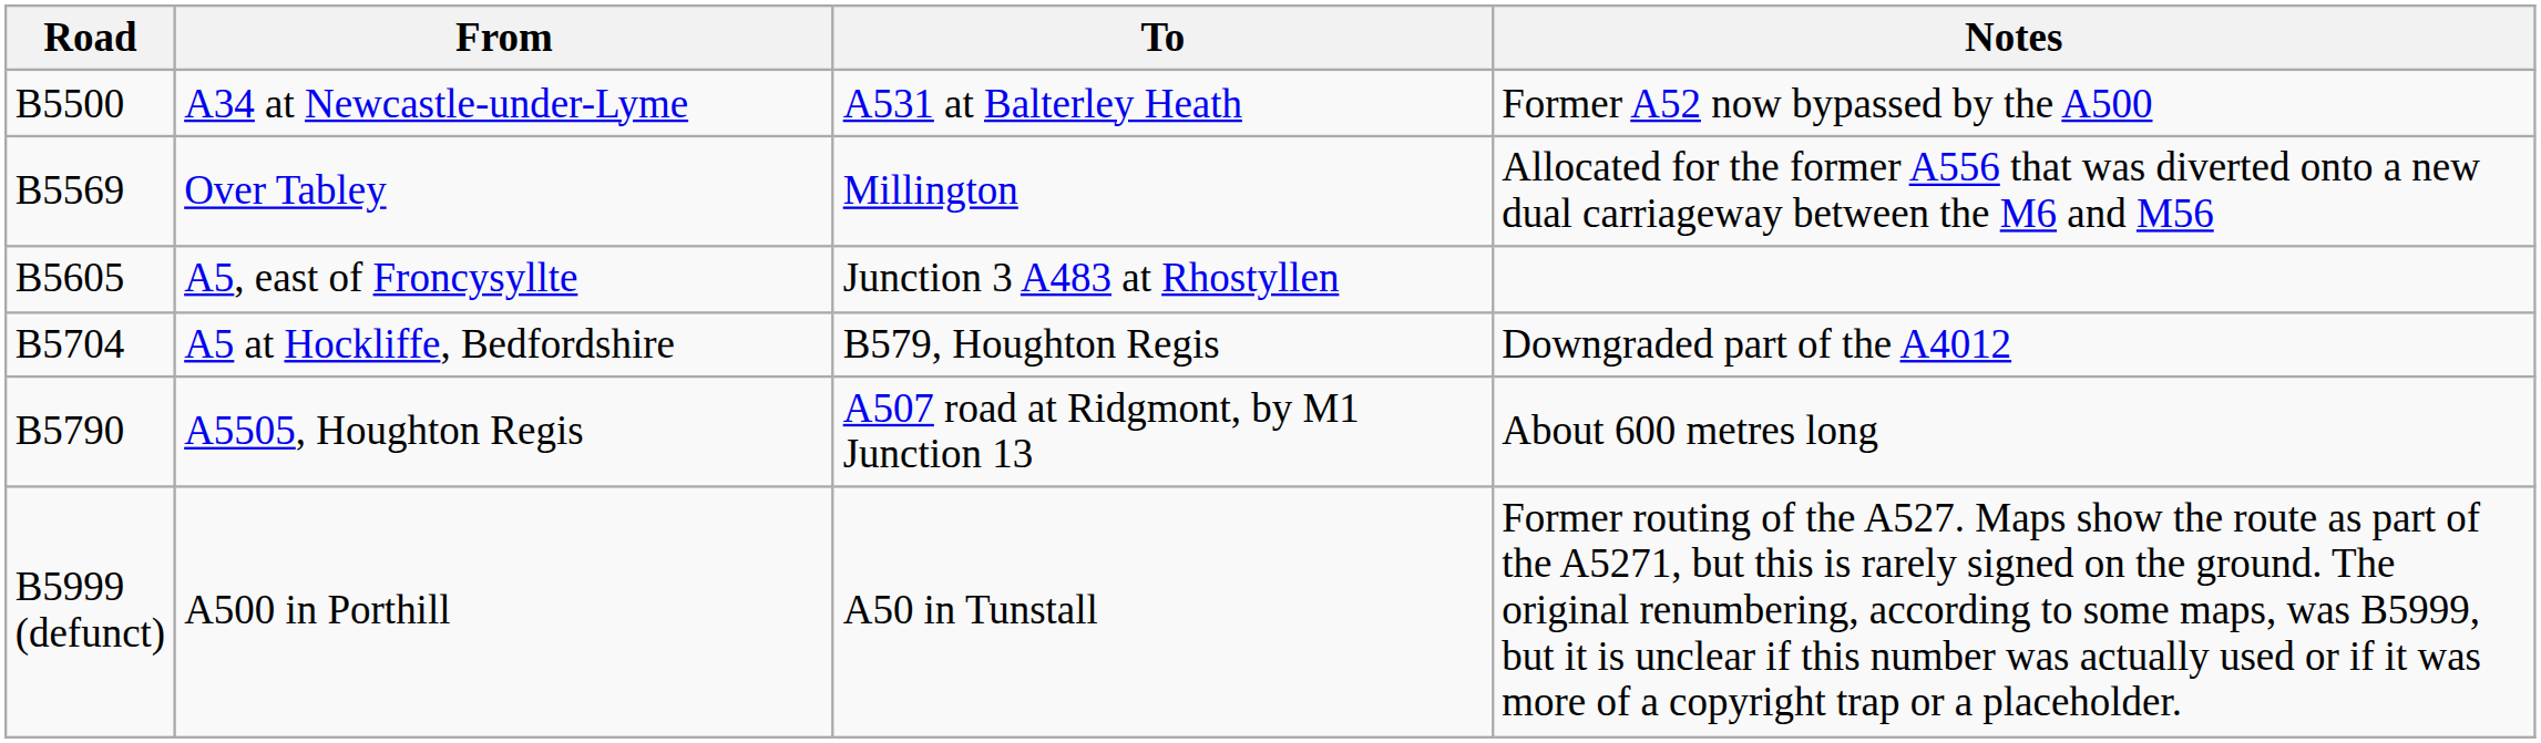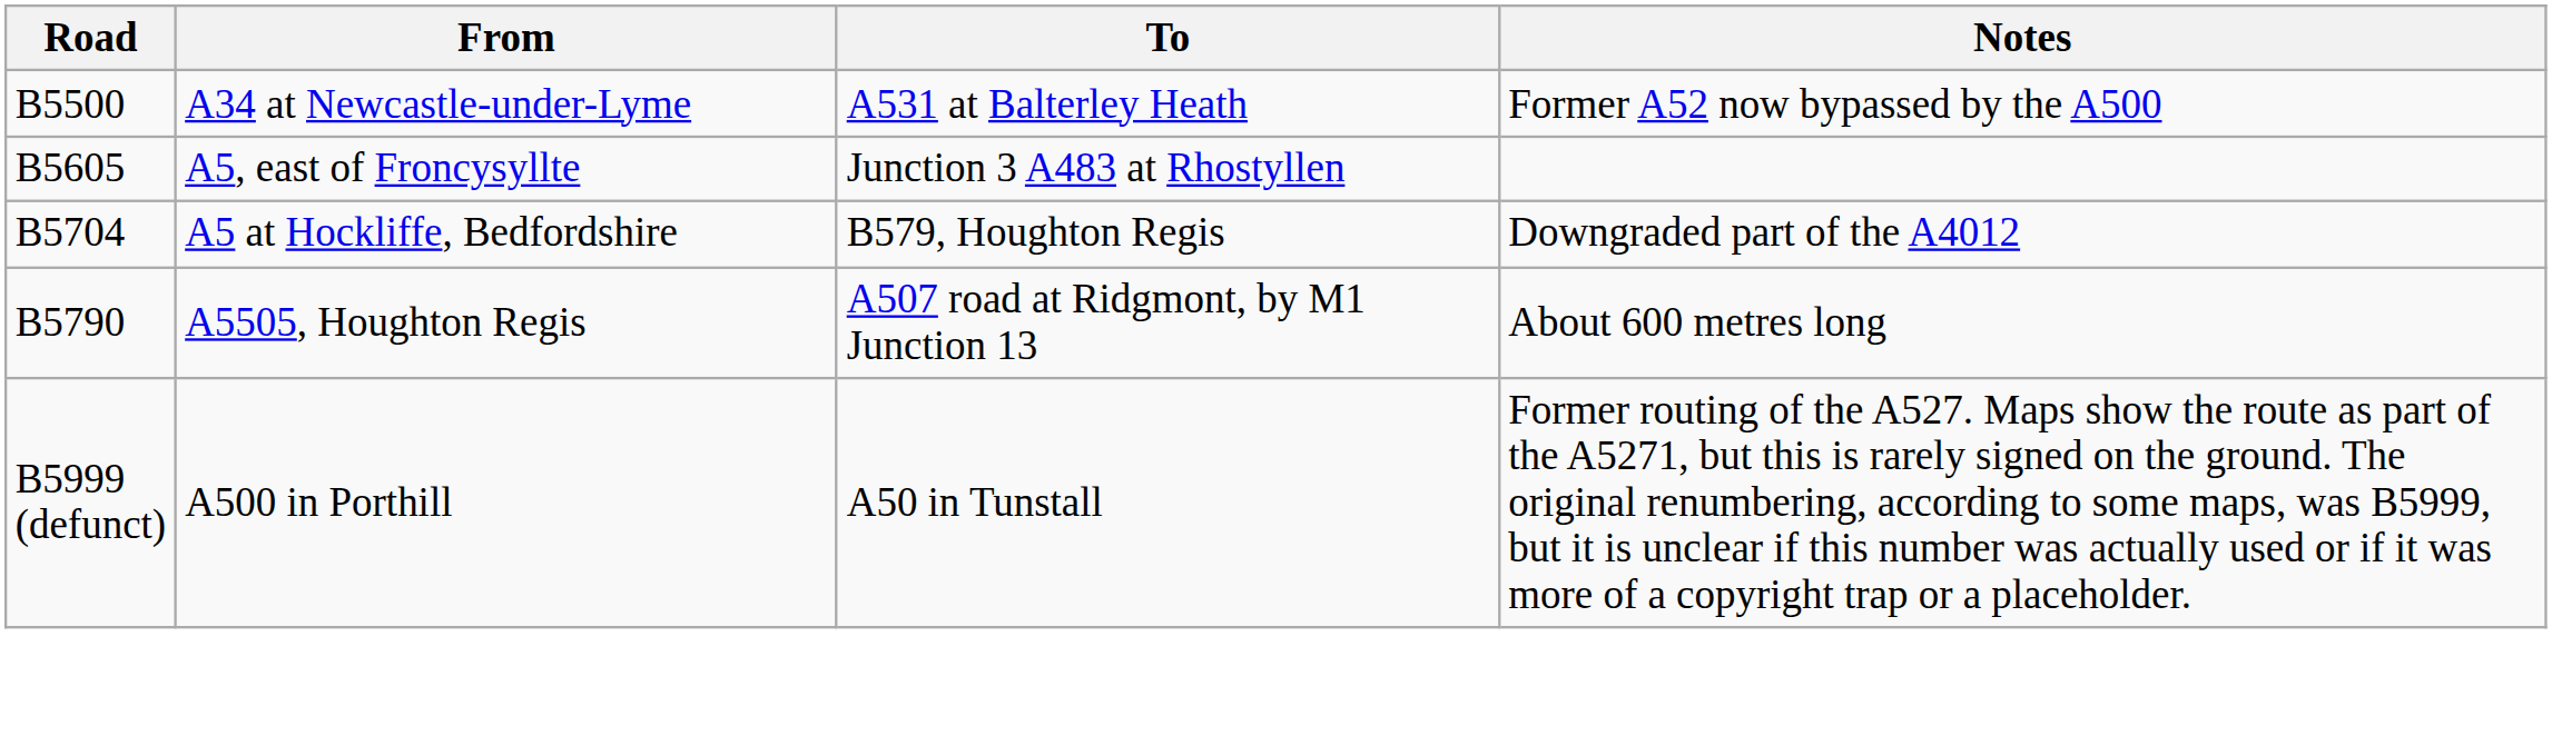 <table class="wikitable">
 <tr>
 <th style="width:50px">Road</th>
 <th style="width:250px">From</th>
 <th style="width:250px">To</th>
 <th style="width:400px">Notes</th>
 </tr>
 <tr>
 <td>B5500</td>
 <td><a href='#'>A34</a> at <a href='#'>Newcastle-under-Lyme</a></td>
 <td><a href='#'>A531</a> at <a href='#'>Balterley Heath</a></td>
 <td>Former <a href='#'>A52</a> now bypassed by the <a href='#'>A500</a></td>
-</tr>
-<tr>
-<td>B5569</td>
-<td><a href='#'>Over Tabley</a></td>
-<td><a href='#'>Millington</a></td>
-<td>Allocated for the former <a href='#'>A556</a> that was diverted onto a new dual carriageway between the <a href='#'>M6</a> and <a href='#'>M56</a></td>
 </tr>
 <tr>
 <td>B5605</td>
 <td><a href='#'>A5</a>, east of <a href='#'>Froncysyllte</a></td>
 <td>Junction 3 <a href='#'>A483</a> at <a href='#'>Rhostyllen</a></td>
 <td></td>
 </tr>
 <tr>
 <td>B5704</td>
 <td><a href='#'>A5</a> at <a href='#'>Hockliffe</a>, Bedfordshire</td>
 <td>B579, Houghton Regis</td>
 <td>Downgraded part of the <a href='#'>A4012</a></td>
 </tr>
 <tr>
 <td>B5790</td>
 <td><a href='#'>A5505</a>, Houghton Regis</td>
 <td><a href='#'>A507</a> road at Ridgmont, by M1 Junction 13</td>
 <td>About 600 metres long</td>
 </tr>
 <tr>
 <td>B5999 (defunct)</td>
 <td>A500 in Porthill</td>
 <td>A50 in Tunstall</td>
 <td>Former routing of the A527. Maps show the route as part of the A5271, but this is rarely signed on the ground. The original renumbering, according to some maps, was B5999, but it is unclear if this number was actually used or if it was more of a copyright trap or a placeholder.</td>
 </tr>
 </table>
